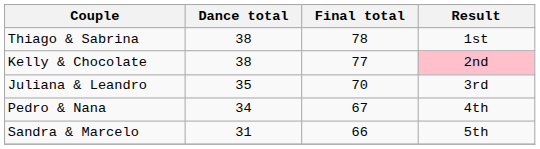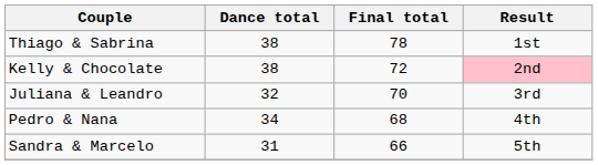 <table class="wikitable" style="font-size:100%; line-height:16px; text-align:center" width="40%">
 <tr>
 <th width=120>Couple</th>
 <th width=075>Dance total</th>
 <th width=075>Final total</th>
 <th width=075>Result</th>
 </tr>
 <tr>
 <td align="left">Thiago & Sabrina</td>
 <td>38</td>
 <td>78</td>
 <td>1st</td>
 </tr>
 <tr>
 <td align="left">Kelly & Chocolate</td>
 <td>38</td>
-<td>77</td>
+<td>72</td>
 <td style="background: pink;">2nd</td>
 </tr>
 <tr>
 <td align="left">Juliana & Leandro</td>
-<td>35</td>
+<td>32</td>
 <td>70</td>
 <td>3rd</td>
 </tr>
 <tr>
 <td align="left">Pedro & Nana</td>
 <td>34</td>
-<td>67</td>
+<td>68</td>
 <td>4th</td>
 </tr>
 <tr>
 <td align="left">Sandra & Marcelo</td>
 <td>31</td>
 <td>66</td>
 <td>5th</td>
 </tr>
 <tr>
 </tr>
 </table>
